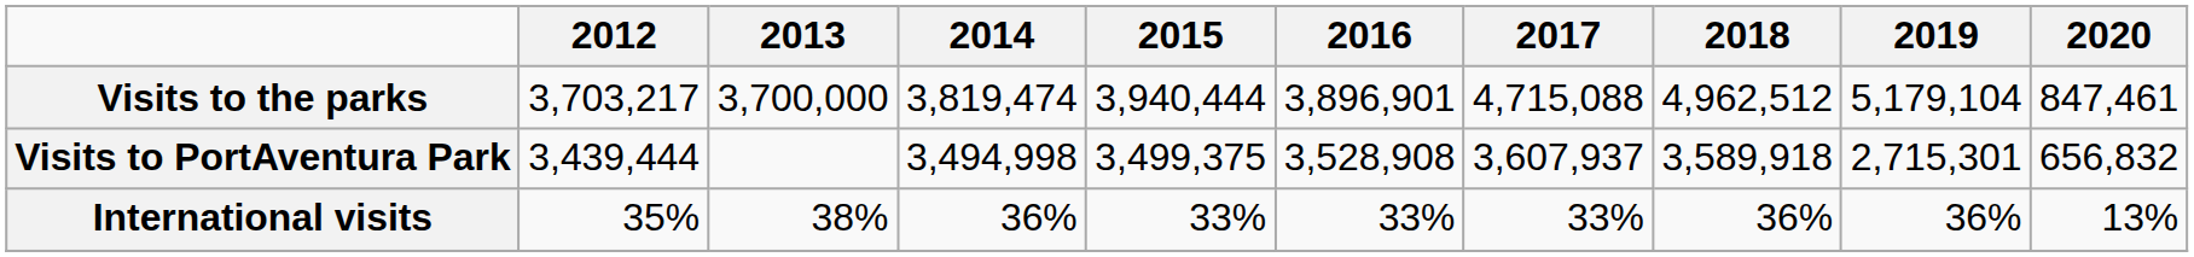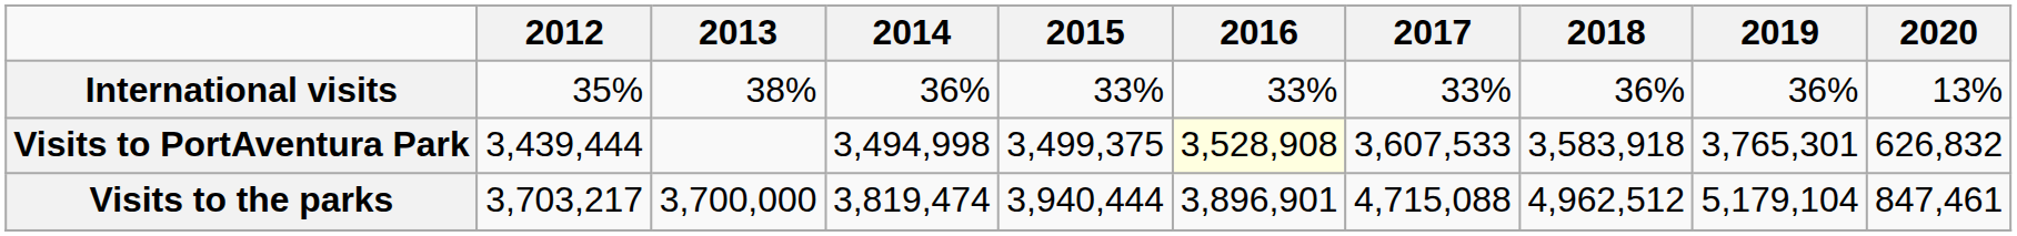 <table class="wikitable" style="margin:1em auto; text-align:right;">
 <tr>
 <td></td>
 <th scope=col>2012</th>
 <th scope=col>2013</th>
 <th scope=col>2014</th>
 <th scope=col>2015</th>
 <th scope=col>2016</th>
 <th scope=col>2017</th>
 <th scope=col>2018</th>
 <th scope=col>2019</th>
 <th scope=col>2020</th>
 </tr>
 <tr>
+<th scope=raw>International visits</th>
+<td>35%</td>
+<td>38%</td>
+<td>36%</td>
+<td>33%</td>
+<td>33%</td>
+<td>33%</td>
+<td>36%</td>
+<td>36%</td>
+<td>13%</td>
+</tr>
+<tr>
+<th scope=raw>Visits to PortAventura Park</th>
+<td>3,439,444</td>
+<td></td>
+<td>3,494,998</td>
+<td>3,499,375</td>
+<td style="background: lightyellow;">3,528,908</td>
+<td>3,607,533</td>
+<td>3,583,918</td>
+<td>3,765,301</td>
+<td>626,832</td>
+</tr>
+<tr>
 <th scope=raw>Visits to the parks</th>
 <td>3,703,217</td>
 <td>3,700,000</td>
 <td>3,819,474</td>
 <td>3,940,444</td>
 <td>3,896,901</td>
 <td>4,715,088</td>
 <td>4,962,512</td>
 <td>5,179,104</td>
 <td>847,461</td>
 </tr>
 <tr>
-<th scope=raw>Visits to PortAventura Park</th>
-<td>3,439,444</td>
-<td></td>
-<td>3,494,998</td>
-<td>3,499,375</td>
-<td>3,528,908</td>
-<td>3,607,937</td>
-<td>3,589,918</td>
-<td>2,715,301</td>
-<td>656,832</td>
-</tr>
-<tr>
-<th scope=raw>International visits</th>
-<td>35%</td>
-<td>38%</td>
-<td>36%</td>
-<td>33%</td>
-<td>33%</td>
-<td>33%</td>
-<td>36%</td>
-<td>36%</td>
-<td>13%</td>
-</tr>
-<tr>
 </tr>
 </table>
